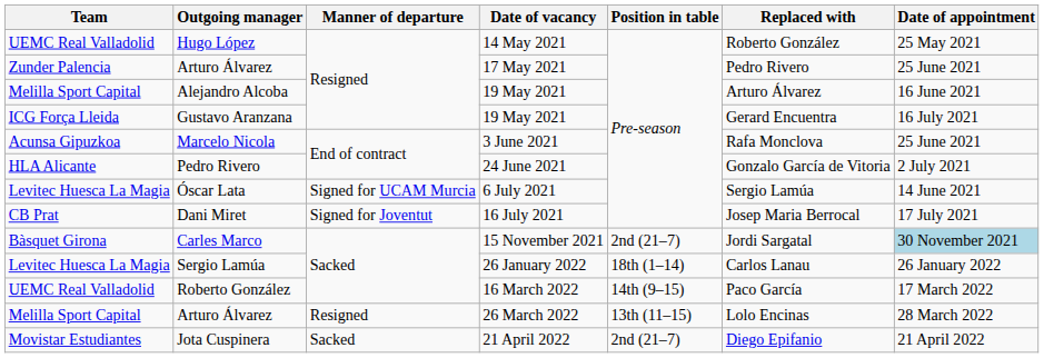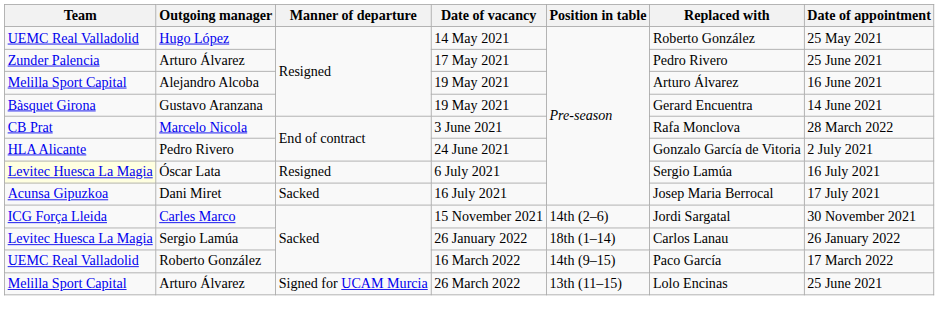 <table class="wikitable sortable">
 <tr>
 <th>Team</th>
 <th>Outgoing manager</th>
 <th>Manner of departure</th>
 <th>Date of vacancy</th>
 <th>Position in table</th>
 <th>Replaced with</th>
 <th>Date of appointment</th>
 </tr>
 <tr>
 <td><a href='#'>UEMC Real Valladolid</a></td>
 <td><a href='#'>Hugo López</a></td>
 <td rowspan="4">Resigned</td>
 <td>14 May 2021</td>
 <td rowspan="8"><em>Pre-season</em></td>
 <td>Roberto González</td>
 <td>25 May 2021</td>
 </tr>
 <tr>
 <td><a href='#'>Zunder Palencia</a></td>
 <td>Arturo Álvarez</td>
 <td>17 May 2021</td>
 <td>Pedro Rivero</td>
 <td>25 June 2021</td>
 </tr>
 <tr>
 <td><a href='#'>Melilla Sport Capital</a></td>
 <td>Alejandro Alcoba</td>
 <td>19 May 2021</td>
 <td>Arturo Álvarez</td>
 <td>16 June 2021</td>
 </tr>
 <tr>
-<td><a href='#'>ICG Força Lleida</a></td>
+<td><a href='#'>Bàsquet Girona</a></td>
 <td>Gustavo Aranzana</td>
 <td>19 May 2021</td>
 <td>Gerard Encuentra</td>
-<td>16 July 2021</td>
+<td>14 June 2021</td>
 </tr>
 <tr>
-<td><a href='#'>Acunsa Gipuzkoa</a></td>
+<td><a href='#'>CB Prat</a></td>
 <td><a href='#'>Marcelo Nicola</a></td>
 <td rowspan="2">End of contract</td>
 <td>3 June 2021</td>
 <td>Rafa Monclova</td>
-<td>25 June 2021</td>
+<td>28 March 2022</td>
 </tr>
 <tr>
 <td><a href='#'>HLA Alicante</a></td>
 <td>Pedro Rivero</td>
 <td>24 June 2021</td>
 <td>Gonzalo García de Vitoria</td>
 <td>2 July 2021</td>
 </tr>
 <tr>
-<td><a href='#'>Levitec Huesca La Magia</a></td>
+<td style="background: lightyellow;"><a href='#'>Levitec Huesca La Magia</a></td>
 <td>Óscar Lata</td>
-<td>Signed for <a href='#'>UCAM Murcia</a></td>
+<td>Resigned</td>
 <td>6 July 2021</td>
 <td>Sergio Lamúa</td>
-<td>14 June 2021</td>
+<td>16 July 2021</td>
 </tr>
 <tr>
-<td><a href='#'>CB Prat</a></td>
+<td><a href='#'>Acunsa Gipuzkoa</a></td>
 <td>Dani Miret</td>
-<td>Signed for <a href='#'>Joventut</a></td>
+<td>Sacked</td>
 <td>16 July 2021</td>
 <td>Josep Maria Berrocal</td>
 <td>17 July 2021</td>
 </tr>
 <tr>
-<td><a href='#'>Bàsquet Girona</a></td>
+<td><a href='#'>ICG Força Lleida</a></td>
 <td><a href='#'>Carles Marco</a></td>
 <td rowspan="3">Sacked</td>
 <td>15 November 2021</td>
-<td>2nd (21–7)</td>
+<td>14th (2–6)</td>
 <td>Jordi Sargatal</td>
-<td style="background: lightblue;">30 November 2021</td>
+<td>30 November 2021</td>
 </tr>
 <tr>
 <td><a href='#'>Levitec Huesca La Magia</a></td>
 <td>Sergio Lamúa</td>
 <td>26 January 2022</td>
 <td>18th (1–14)</td>
 <td>Carlos Lanau</td>
 <td>26 January 2022</td>
 </tr>
 <tr>
 <td><a href='#'>UEMC Real Valladolid</a></td>
 <td>Roberto González</td>
 <td>16 March 2022</td>
 <td>14th (9–15)</td>
 <td>Paco García</td>
 <td>17 March 2022</td>
 </tr>
 <tr>
 <td><a href='#'>Melilla Sport Capital</a></td>
 <td>Arturo Álvarez</td>
-<td>Resigned</td>
+<td>Signed for <a href='#'>UCAM Murcia</a></td>
 <td>26 March 2022</td>
 <td>13th (11–15)</td>
 <td>Lolo Encinas</td>
-<td>28 March 2022</td>
-</tr>
-<tr>
-<td><a href='#'>Movistar Estudiantes</a></td>
-<td>Jota Cuspinera</td>
-<td>Sacked</td>
-<td>21 April 2022</td>
-<td>2nd (21–7)</td>
-<td><a href='#'>Diego Epifanio</a></td>
-<td>21 April 2022</td>
+<td>25 June 2021</td>
 </tr>
 </table>
